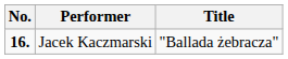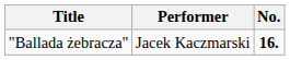 <table class="wikitable">
 <tr>
+<th>Title</th>
+<th>Performer</th>
 <th>No.</th>
-<th>Performer</th>
-<th>Title</th>
 </tr>
 <tr>
+<td>"Ballada żebracza"</td>
+<td style="text-align:center">Jacek Kaczmarski</td>
 <td style="text-align:center"><strong>16.</strong></td>
-<td style="text-align:center">Jacek Kaczmarski</td>
-<td>"Ballada żebracza"</td>
 </tr>
 </table>
